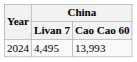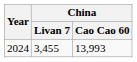 <table class="wikitable">
 <tr>
 <th rowspan="2">Year</th>
 <th colspan="2">China</th>
 </tr>
 <tr>
 <th>Livan 7</th>
 <th>Cao Cao 60</th>
 </tr>
 <tr>
 <td>2024</td>
-<td>4,495</td>
+<td>3,455</td>
 <td>13,993</td>
 </tr>
 </table>
